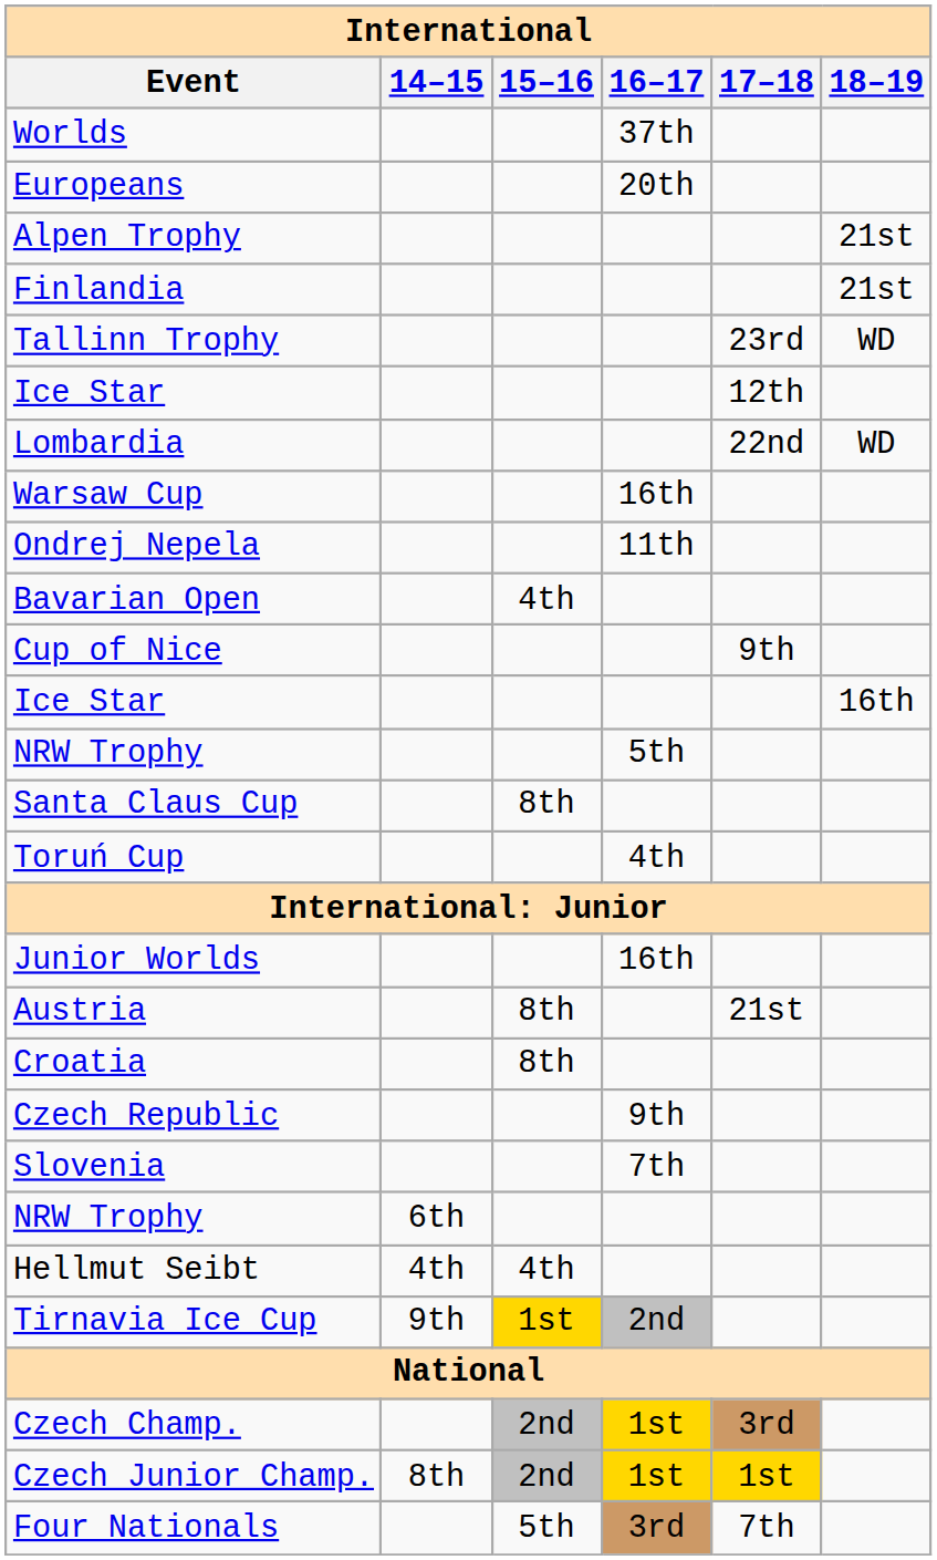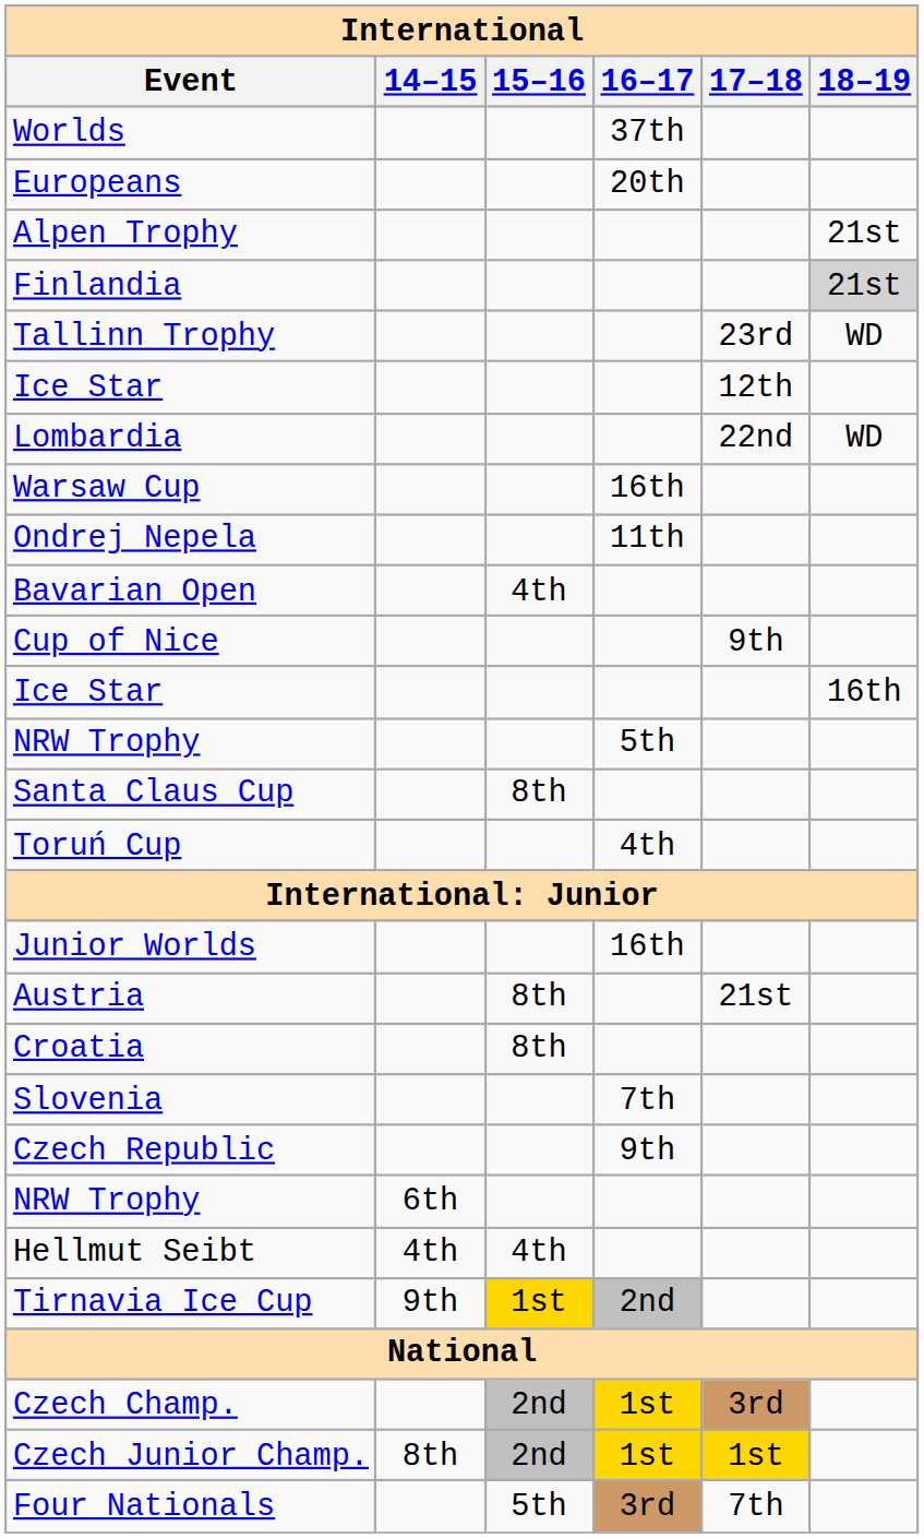 <table class="wikitable" style="text-align:center">
 <tr>
 <th colspan="6" style="background-color: #ffdead; " align="center">International</th>
 </tr>
 <tr>
 <th>Event</th>
 <th><a href='#'>14–15</a></th>
 <th><a href='#'>15–16</a></th>
 <th><a href='#'>16–17</a></th>
 <th><a href='#'>17–18</a></th>
 <th><a href='#'>18–19</a></th>
 </tr>
 <tr>
 <td align=left><a href='#'>Worlds</a></td>
 <td></td>
 <td></td>
 <td>37th</td>
 <td></td>
 <td></td>
 </tr>
 <tr>
 <td align=left><a href='#'>Europeans</a></td>
 <td></td>
 <td></td>
 <td>20th</td>
 <td></td>
 <td></td>
 </tr>
 <tr>
 <td align=left> <a href='#'>Alpen Trophy</a></td>
 <td></td>
 <td></td>
 <td></td>
 <td></td>
 <td>21st</td>
 </tr>
 <tr>
 <td align=left> <a href='#'>Finlandia</a></td>
 <td></td>
 <td></td>
 <td></td>
 <td></td>
-<td>21st</td>
+<td style="background: lightgrey;">21st</td>
 </tr>
 <tr>
 <td align=left> <a href='#'>Tallinn Trophy</a></td>
 <td></td>
 <td></td>
 <td></td>
 <td>23rd</td>
 <td>WD</td>
 </tr>
 <tr>
 <td align=left> <a href='#'>Ice Star</a></td>
 <td></td>
 <td></td>
 <td></td>
 <td>12th</td>
 <td></td>
 </tr>
 <tr>
 <td align=left> <a href='#'>Lombardia</a></td>
 <td></td>
 <td></td>
 <td></td>
 <td>22nd</td>
 <td>WD</td>
 </tr>
 <tr>
 <td align=left> <a href='#'>Warsaw Cup</a></td>
 <td></td>
 <td></td>
 <td>16th</td>
 <td></td>
 <td></td>
 </tr>
 <tr>
 <td align=left> <a href='#'>Ondrej Nepela</a></td>
 <td></td>
 <td></td>
 <td>11th</td>
 <td></td>
 <td></td>
 </tr>
 <tr>
 <td align=left><a href='#'>Bavarian Open</a></td>
 <td></td>
 <td>4th</td>
 <td></td>
 <td></td>
 <td></td>
 </tr>
 <tr>
 <td align=left><a href='#'>Cup of Nice</a></td>
 <td></td>
 <td></td>
 <td></td>
 <td>9th</td>
 <td></td>
 </tr>
 <tr>
 <td align=left><a href='#'>Ice Star</a></td>
 <td></td>
 <td></td>
 <td></td>
 <td></td>
 <td>16th</td>
 </tr>
 <tr>
 <td align=left><a href='#'>NRW Trophy</a></td>
 <td></td>
 <td></td>
 <td>5th</td>
 <td></td>
 <td></td>
 </tr>
 <tr>
 <td align=left><a href='#'>Santa Claus Cup</a></td>
 <td></td>
 <td>8th</td>
 <td></td>
 <td></td>
 <td></td>
 </tr>
 <tr>
 <td align=left><a href='#'>Toruń Cup</a></td>
 <td></td>
 <td></td>
 <td>4th</td>
 <td></td>
 <td></td>
 </tr>
 <tr>
 <th colspan="6" style="background-color: #ffdead; " align="center">International: Junior</th>
 </tr>
 <tr>
 <td align=left><a href='#'>Junior Worlds</a></td>
 <td></td>
 <td></td>
 <td>16th</td>
 <td></td>
 <td></td>
 </tr>
 <tr>
 <td align=left> <a href='#'>Austria</a></td>
 <td></td>
 <td>8th</td>
 <td></td>
 <td>21st</td>
 <td></td>
 </tr>
 <tr>
 <td align=left> <a href='#'>Croatia</a></td>
 <td></td>
 <td>8th</td>
 <td></td>
 <td></td>
 <td></td>
 </tr>
 <tr>
+<td align=left> <a href='#'>Slovenia</a></td>
+<td></td>
+<td></td>
+<td>7th</td>
+<td></td>
+<td></td>
+</tr>
+<tr>
 <td align=left> <a href='#'>Czech Republic</a></td>
 <td></td>
 <td></td>
 <td>9th</td>
-<td></td>
-<td></td>
-</tr>
-<tr>
-<td align=left> <a href='#'>Slovenia</a></td>
-<td></td>
-<td></td>
-<td>7th</td>
 <td></td>
 <td></td>
 </tr>
 <tr>
 <td align=left><a href='#'>NRW Trophy</a></td>
 <td>6th</td>
 <td></td>
 <td></td>
 <td></td>
 <td></td>
 </tr>
 <tr>
 <td align=left>Hellmut Seibt</td>
 <td>4th</td>
 <td>4th</td>
 <td></td>
 <td></td>
 <td></td>
 </tr>
 <tr>
 <td align=left><a href='#'>Tirnavia Ice Cup</a></td>
 <td>9th</td>
 <td bgcolor=gold>1st</td>
 <td bgcolor=silver>2nd</td>
 <td></td>
 <td></td>
 </tr>
 <tr>
 <th colspan="6" style="background-color: #ffdead; " align="center">National</th>
 </tr>
 <tr>
 <td align="left"><a href='#'>Czech Champ.</a></td>
 <td></td>
 <td bgcolor="silver">2nd</td>
 <td bgcolor="gold">1st</td>
 <td bgcolor="cc9966">3rd</td>
 <td></td>
 </tr>
 <tr>
 <td align="left"><a href='#'>Czech Junior Champ.</a></td>
 <td>8th</td>
 <td bgcolor="silver">2nd</td>
 <td bgcolor="gold">1st</td>
 <td bgcolor="gold">1st</td>
 <td></td>
 </tr>
 <tr>
 <td align="left"><a href='#'>Four Nationals</a></td>
 <td></td>
 <td>5th</td>
 <td bgcolor="cc9966">3rd</td>
 <td>7th</td>
 <td></td>
 </tr>
 </table>
